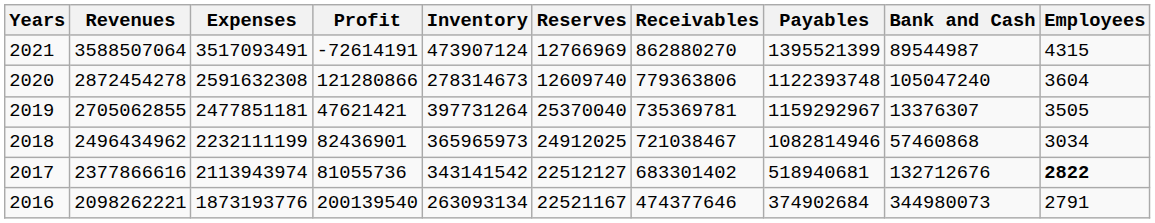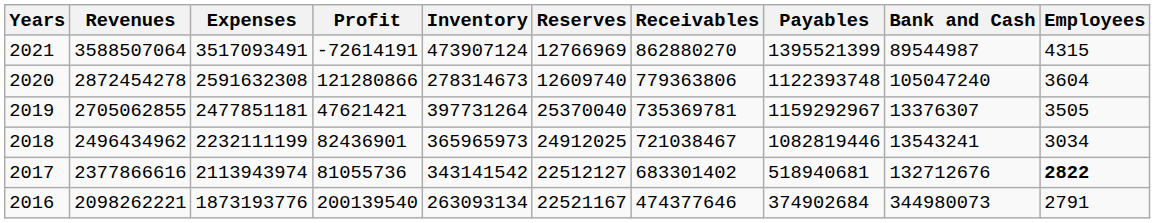 <table class="wikitable sortable mw-collapsible">
 <tr>
 <th>Years</th>
 <th>Revenues</th>
 <th>Expenses</th>
 <th>Profit</th>
 <th>Inventory</th>
 <th>Reserves</th>
 <th>Receivables</th>
 <th>Payables</th>
 <th>Bank and Cash</th>
 <th>Employees</th>
 </tr>
 <tr>
 <td>2021</td>
 <td>3588507064</td>
 <td>3517093491</td>
 <td>-72614191</td>
 <td>473907124</td>
 <td>12766969</td>
 <td>862880270</td>
 <td>1395521399</td>
 <td>89544987</td>
 <td>4315</td>
 </tr>
 <tr>
 <td>2020</td>
 <td>2872454278</td>
 <td>2591632308</td>
 <td>121280866</td>
 <td>278314673</td>
 <td>12609740</td>
 <td>779363806</td>
 <td>1122393748</td>
 <td>105047240</td>
 <td>3604</td>
 </tr>
 <tr>
 <td>2019</td>
 <td>2705062855</td>
 <td>2477851181</td>
 <td>47621421</td>
 <td>397731264</td>
 <td>25370040</td>
 <td>735369781</td>
 <td>1159292967</td>
 <td>13376307</td>
 <td>3505</td>
 </tr>
 <tr>
 <td>2018</td>
 <td>2496434962</td>
 <td>2232111199</td>
 <td>82436901</td>
 <td>365965973</td>
 <td>24912025</td>
 <td>721038467</td>
-<td>1082814946</td>
-<td>57460868</td>
+<td>1082819446</td>
+<td>13543241</td>
 <td>3034</td>
 </tr>
 <tr>
 <td>2017</td>
 <td>2377866616</td>
 <td>2113943974</td>
 <td>81055736</td>
 <td>343141542</td>
 <td>22512127</td>
 <td>683301402</td>
 <td>518940681</td>
 <td>132712676</td>
 <td><strong>2822</strong></td>
 </tr>
 <tr>
 <td>2016</td>
 <td>2098262221</td>
 <td>1873193776</td>
 <td>200139540</td>
 <td>263093134</td>
 <td>22521167</td>
 <td>474377646</td>
 <td>374902684</td>
 <td>344980073</td>
 <td>2791</td>
 </tr>
 </table>
